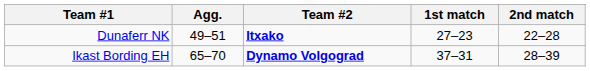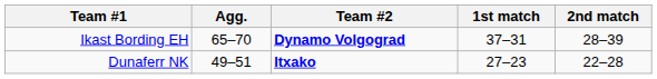 <table class=wikitable style="text-align:center">
 <tr>
 <th width=200>Team #1</th>
 <th width=80>Agg.</th>
 <th width=200>Team #2</th>
 <th width=100>1st match</th>
 <th width=100>2nd match</th>
 </tr>
 <tr>
+<td align=right><a href='#'>Ikast Bording EH</a> </td>
+<td>65–70</td>
+<td align=left> <strong><a href='#'>Dynamo Volgograd</a></strong></td>
+<td align=center>37–31</td>
+<td align=center>28–39</td>
+</tr>
+<tr>
 <td align=right><a href='#'>Dunaferr NK</a> </td>
 <td>49–51</td>
 <td align=left> <strong><a href='#'>Itxako</a></strong></td>
 <td align=center>27–23</td>
 <td align=center>22–28</td>
 </tr>
-<tr>
-<td align=right><a href='#'>Ikast Bording EH</a> </td>
-<td>65–70</td>
-<td align=left> <strong><a href='#'>Dynamo Volgograd</a></strong></td>
-<td align=center>37–31</td>
-<td align=center>28–39</td>
-</tr>
 </table>
